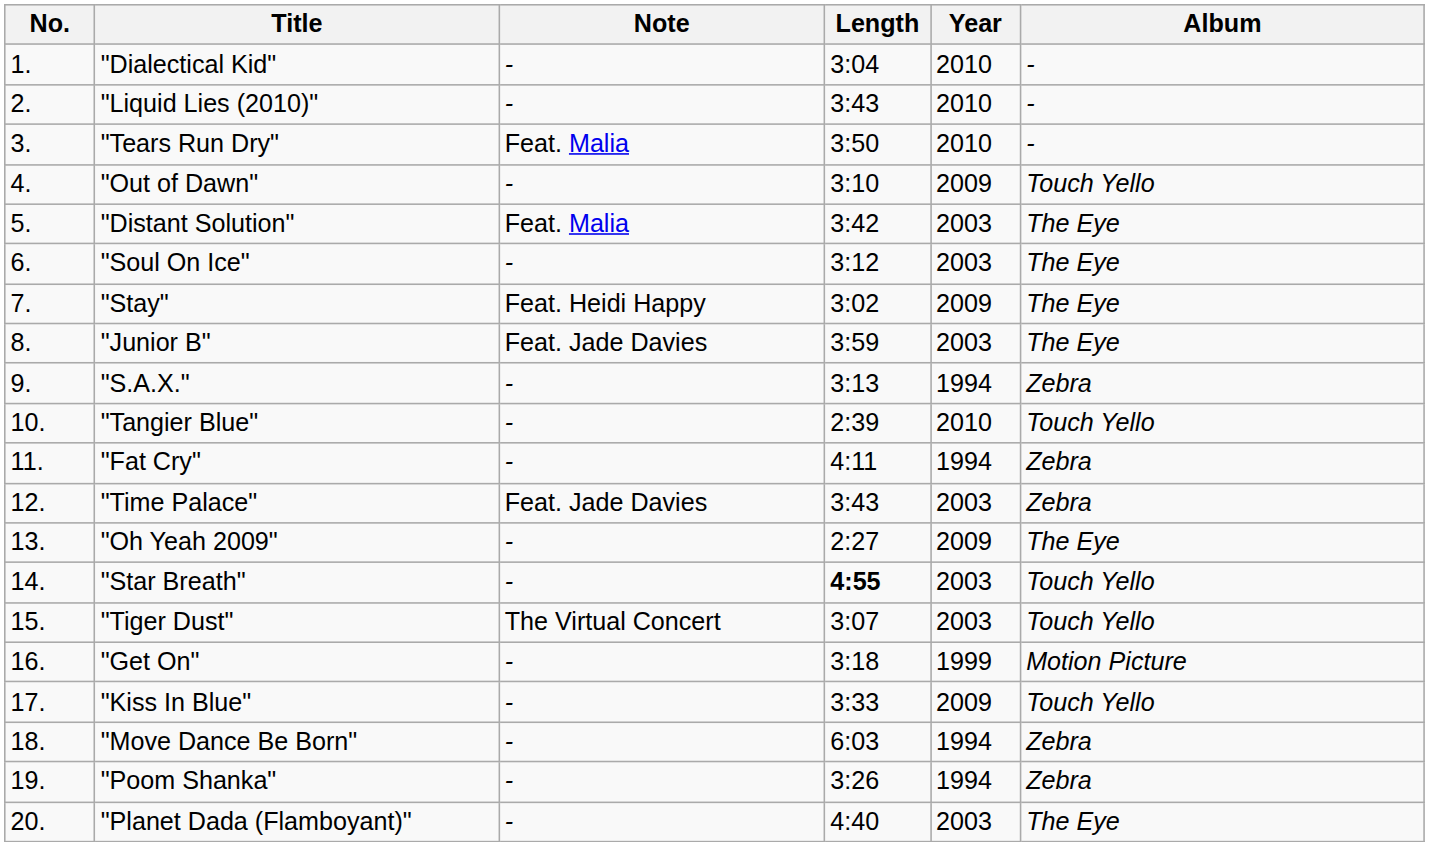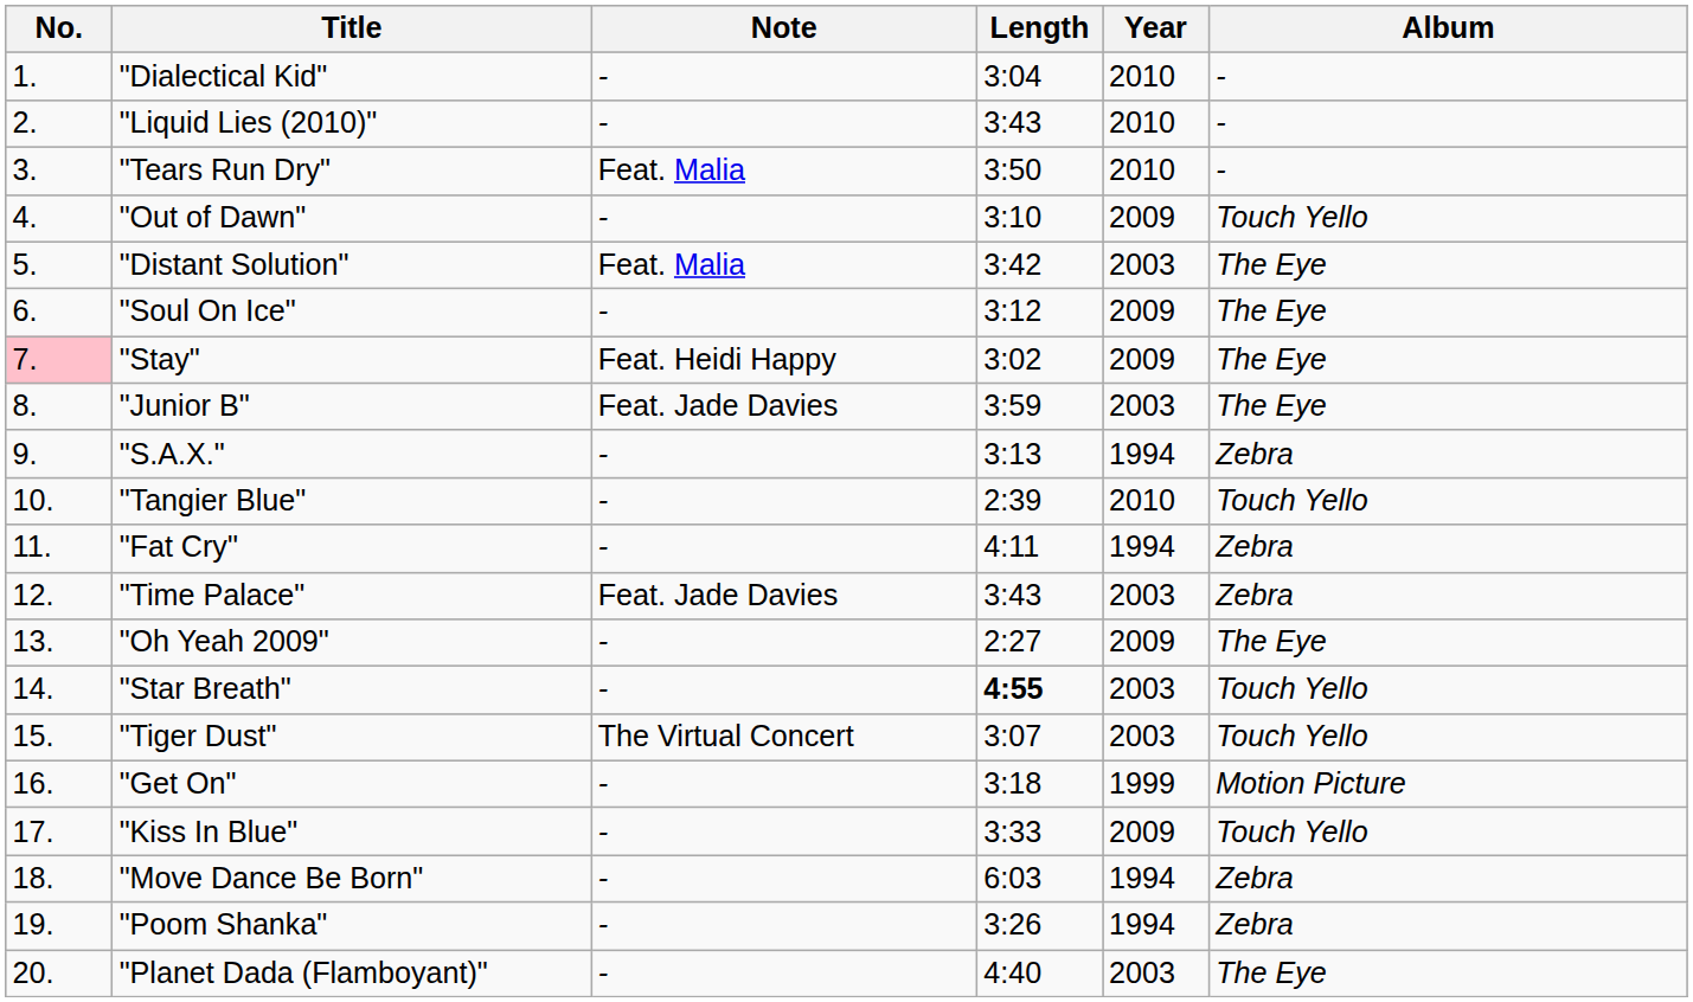 <table class="sortable wikitable">
 <tr>
 <th width="50">No.</th>
 <th width="250">Title</th>
 <th width="200">Note</th>
 <th width="60">Length</th>
 <th width="50">Year</th>
 <th width="250">Album</th>
 </tr>
 <tr>
 <td>1.</td>
 <td>"Dialectical Kid"</td>
 <td><em>-</em></td>
 <td>3:04</td>
 <td>2010</td>
 <td><em>-</em></td>
 </tr>
 <tr>
 <td>2.</td>
 <td>"Liquid Lies (2010)"</td>
 <td><em>-</em></td>
 <td>3:43</td>
 <td>2010</td>
 <td><em>-</em></td>
 </tr>
 <tr>
 <td>3.</td>
 <td>"Tears Run Dry"</td>
 <td>Feat. <a href='#'>Malia</a></td>
 <td>3:50</td>
 <td>2010</td>
 <td><em>-</em></td>
 </tr>
 <tr>
 <td>4.</td>
 <td>"Out of Dawn"</td>
 <td><em>-</em></td>
 <td>3:10</td>
 <td>2009</td>
 <td><em>Touch Yello</em></td>
 </tr>
 <tr>
 <td>5.</td>
 <td>"Distant Solution"</td>
 <td>Feat. <a href='#'>Malia</a></td>
 <td>3:42</td>
 <td>2003</td>
 <td><em>The Eye</em></td>
 </tr>
 <tr>
 <td>6.</td>
 <td>"Soul On Ice"</td>
 <td><em>-</em></td>
 <td>3:12</td>
-<td>2003</td>
+<td>2009</td>
 <td><em>The Eye</em></td>
 </tr>
 <tr>
-<td>7.</td>
+<td style="background: pink;">7.</td>
 <td>"Stay"</td>
 <td>Feat. Heidi Happy</td>
 <td>3:02</td>
 <td>2009</td>
 <td><em>The Eye</em></td>
 </tr>
 <tr>
 <td>8.</td>
 <td>"Junior B"</td>
 <td>Feat. Jade Davies</td>
 <td>3:59</td>
 <td>2003</td>
 <td><em>The Eye</em></td>
 </tr>
 <tr>
 <td>9.</td>
 <td>"S.A.X."</td>
 <td><em>-</em></td>
 <td>3:13</td>
 <td>1994</td>
 <td><em>Zebra</em></td>
 </tr>
 <tr>
 <td>10.</td>
 <td>"Tangier Blue"</td>
 <td><em>-</em></td>
 <td>2:39</td>
 <td>2010</td>
 <td><em>Touch Yello</em></td>
 </tr>
 <tr>
 <td>11.</td>
 <td>"Fat Cry"</td>
 <td><em>-</em></td>
 <td>4:11</td>
 <td>1994</td>
 <td><em>Zebra</em></td>
 </tr>
 <tr>
 <td>12.</td>
 <td>"Time Palace"</td>
 <td>Feat. Jade Davies</td>
 <td>3:43</td>
 <td>2003</td>
 <td><em>Zebra</em></td>
 </tr>
 <tr>
 <td>13.</td>
 <td>"Oh Yeah 2009"</td>
 <td><em>-</em></td>
 <td>2:27</td>
 <td>2009</td>
 <td><em>The Eye</em></td>
 </tr>
 <tr>
 <td>14.</td>
 <td>"Star Breath"</td>
 <td><em>-</em></td>
 <td><strong>4:55</strong></td>
 <td>2003</td>
 <td><em>Touch Yello</em></td>
 </tr>
 <tr>
 <td>15.</td>
 <td>"Tiger Dust"</td>
 <td>The Virtual Concert</td>
 <td>3:07</td>
 <td>2003</td>
 <td><em>Touch Yello</em></td>
 </tr>
 <tr>
 <td>16.</td>
 <td>"Get On"</td>
 <td><em>-</em></td>
 <td>3:18</td>
 <td>1999</td>
 <td><em>Motion Picture</em></td>
 </tr>
 <tr>
 <td>17.</td>
 <td>"Kiss In Blue"</td>
 <td><em>-</em></td>
 <td>3:33</td>
 <td>2009</td>
 <td><em>Touch Yello</em></td>
 </tr>
 <tr>
 <td>18.</td>
 <td>"Move Dance Be Born"</td>
 <td><em>-</em></td>
 <td>6:03</td>
 <td>1994</td>
 <td><em>Zebra</em></td>
 </tr>
 <tr>
 <td>19.</td>
 <td>"Poom Shanka"</td>
 <td><em>-</em></td>
 <td>3:26</td>
 <td>1994</td>
 <td><em>Zebra</em></td>
 </tr>
 <tr>
 <td>20.</td>
 <td>"Planet Dada (Flamboyant)"</td>
 <td><em>-</em></td>
 <td>4:40</td>
 <td>2003</td>
 <td><em>The Eye</em></td>
 </tr>
 </table>
